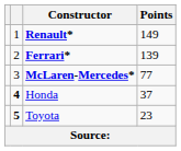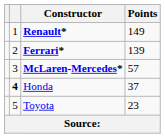 <table class="wikitable" style="font-size: 85%;">
 <tr>
 <th></th>
 <th></th>
 <th>Constructor</th>
 <th>Points</th>
 </tr>
 <tr>
 <td></td>
 <td align="center">1</td>
 <td> <strong><a href='#'>Renault</a>*</strong></td>
 <td>149</td>
 </tr>
 <tr>
 <td></td>
 <td align="center">2</td>
 <td> <strong><a href='#'>Ferrari</a>*</strong></td>
 <td>139</td>
 </tr>
 <tr>
 <td></td>
 <td align="center">3</td>
 <td> <strong><a href='#'>McLaren</a>-<a href='#'>Mercedes</a>*</strong></td>
-<td>77</td>
+<td>57</td>
 </tr>
 <tr>
 <td></td>
 <td align="center"><strong>4</strong></td>
 <td> <a href='#'>Honda</a></td>
 <td>37</td>
 </tr>
 <tr>
 <td></td>
-<td align="center"><strong>5</strong></td>
+<td align="center">5</td>
 <td> <a href='#'>Toyota</a></td>
 <td>23</td>
 </tr>
 <tr>
 <th colspan=4>Source: </th>
 </tr>
 </table>
